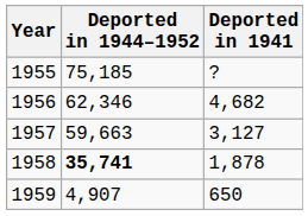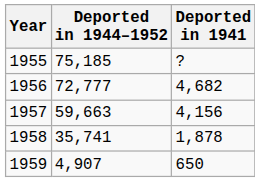 <table class=wikitable align=right style="margin: 0 0 0 1em;">
 <tr>
 <th>Year</th>
 <th>Deported <br>in 1944–1952</th>
 <th>Deported <br>in 1941</th>
 </tr>
 <tr>
 <td>1955</td>
 <td>75,185</td>
 <td>?</td>
 </tr>
 <tr>
 <td>1956</td>
-<td>62,346</td>
+<td>72,777</td>
 <td>4,682</td>
 </tr>
 <tr>
 <td>1957</td>
 <td>59,663</td>
-<td>3,127</td>
+<td>4,156</td>
 </tr>
 <tr>
 <td>1958</td>
-<td><strong>35,741</strong></td>
+<td>35,741</td>
 <td>1,878</td>
 </tr>
 <tr>
 <td>1959</td>
 <td>4,907</td>
 <td>650</td>
 </tr>
 </table>
